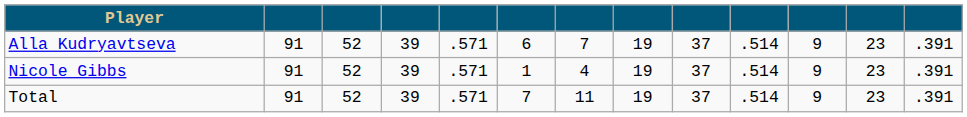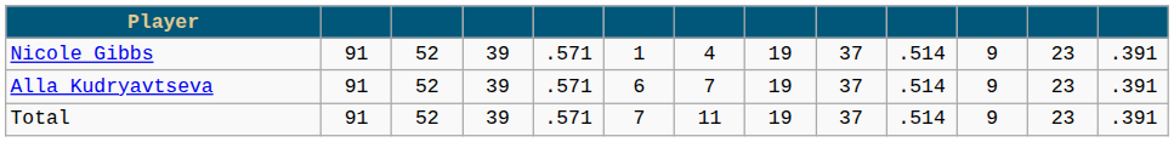 <table class="wikitable" style="text-align:center">
 <tr>
 <th style="background:#015779; color:#E2C993" width="200px">Player</th>
 <th style="background:#015779; color:#E2C993" width="40px"></th>
 <th style="background:#015779; color:#E2C993" width="40px"></th>
 <th style="background:#015779; color:#E2C993" width="40px"></th>
 <th style="background:#015779; color:#E2C993" width="40px"></th>
 <th style="background:#015779; color:#E2C993" width="40px"></th>
 <th style="background:#015779; color:#E2C993" width="40px"></th>
 <th style="background:#015779; color:#E2C993" width="40px"></th>
 <th style="background:#015779; color:#E2C993" width="40px"></th>
 <th style="background:#015779; color:#E2C993" width="40px"></th>
 <th style="background:#015779; color:#E2C993" width="40px"></th>
 <th style="background:#015779; color:#E2C993" width="40px"></th>
 <th style="background:#015779; color:#E2C993" width="40px"></th>
 </tr>
 <tr>
-<td style="text-align:left"><a href='#'>Alla Kudryavtseva</a></td>
+<td style="text-align:left"><a href='#'>Nicole Gibbs</a></td>
 <td>91</td>
 <td>52</td>
 <td>39</td>
 <td>.571</td>
-<td>6</td>
-<td>7</td>
+<td>1</td>
+<td>4</td>
 <td>19</td>
 <td>37</td>
 <td>.514</td>
 <td>9</td>
 <td>23</td>
 <td>.391</td>
 </tr>
 <tr>
-<td style="text-align:left"><a href='#'>Nicole Gibbs</a></td>
+<td style="text-align:left"><a href='#'>Alla Kudryavtseva</a></td>
 <td>91</td>
 <td>52</td>
 <td>39</td>
 <td>.571</td>
-<td>1</td>
-<td>4</td>
+<td>6</td>
+<td>7</td>
 <td>19</td>
 <td>37</td>
 <td>.514</td>
 <td>9</td>
 <td>23</td>
 <td>.391</td>
 </tr>
 <tr>
 <td style="text-align:left">Total</td>
 <td>91</td>
 <td>52</td>
 <td>39</td>
 <td>.571</td>
 <td>7</td>
 <td>11</td>
 <td>19</td>
 <td>37</td>
 <td>.514</td>
 <td>9</td>
 <td>23</td>
 <td>.391</td>
 </tr>
 </table>
